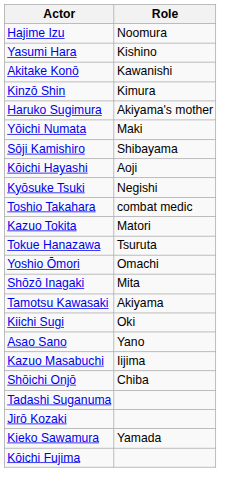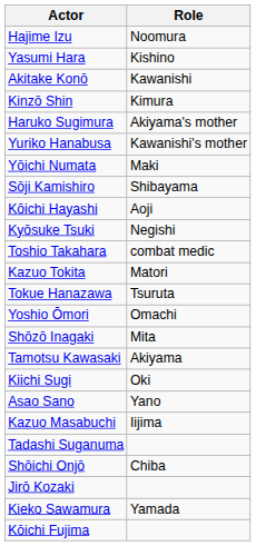 <table class="wikitable">
 <tr>
 <th>Actor</th>
 <th>Role</th>
 </tr>
 <tr>
 <td><a href='#'>Hajime Izu</a></td>
 <td>Noomura</td>
 </tr>
 <tr>
 <td><a href='#'>Yasumi Hara</a></td>
 <td>Kishino</td>
 </tr>
 <tr>
 <td><a href='#'>Akitake Konō</a></td>
 <td>Kawanishi</td>
 </tr>
 <tr>
 <td><a href='#'>Kinzō Shin</a></td>
 <td>Kimura</td>
 </tr>
 <tr>
 <td><a href='#'>Haruko Sugimura</a></td>
 <td>Akiyama's mother</td>
+</tr>
+<tr>
+<td><a href='#'>Yuriko Hanabusa</a></td>
+<td>Kawanishi's mother</td>
 </tr>
 <tr>
 <td><a href='#'>Yōichi Numata</a></td>
 <td>Maki</td>
 </tr>
 <tr>
 <td><a href='#'>Sōji Kamishiro</a></td>
 <td>Shibayama</td>
 </tr>
 <tr>
 <td><a href='#'>Kōichi Hayashi</a></td>
 <td>Aoji</td>
 </tr>
 <tr>
 <td><a href='#'>Kyōsuke Tsuki</a></td>
 <td>Negishi</td>
 </tr>
 <tr>
 <td><a href='#'>Toshio Takahara</a></td>
 <td>combat medic</td>
 </tr>
 <tr>
 <td><a href='#'>Kazuo Tokita</a></td>
 <td>Matori</td>
 </tr>
 <tr>
 <td><a href='#'>Tokue Hanazawa</a></td>
 <td>Tsuruta</td>
 </tr>
 <tr>
 <td><a href='#'>Yoshio Ōmori</a></td>
 <td>Omachi</td>
 </tr>
 <tr>
 <td><a href='#'>Shōzō Inagaki</a></td>
 <td>Mita</td>
 </tr>
 <tr>
 <td><a href='#'>Tamotsu Kawasaki</a></td>
 <td>Akiyama</td>
 </tr>
 <tr>
 <td><a href='#'>Kiichi Sugi</a></td>
 <td>Oki</td>
 </tr>
 <tr>
 <td><a href='#'>Asao Sano</a></td>
 <td>Yano</td>
 </tr>
 <tr>
 <td><a href='#'>Kazuo Masabuchi</a></td>
 <td>Iijima</td>
 </tr>
 <tr>
+<td><a href='#'>Tadashi Suganuma</a></td>
+<td></td>
+</tr>
+<tr>
 <td><a href='#'>Shōichi Onjō</a></td>
 <td>Chiba</td>
-</tr>
-<tr>
-<td><a href='#'>Tadashi Suganuma</a></td>
-<td></td>
 </tr>
 <tr>
 <td><a href='#'>Jirō Kozaki</a></td>
 <td></td>
 </tr>
 <tr>
 <td><a href='#'>Kieko Sawamura</a></td>
 <td>Yamada</td>
 </tr>
 <tr>
 <td><a href='#'>Kōichi Fujima</a></td>
 <td></td>
 </tr>
 </table>
